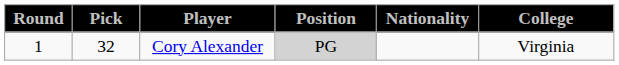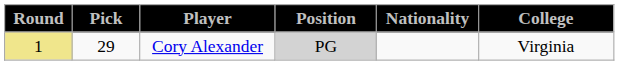 <table class="wikitable sortable sortable">
 <tr>
 <th style="background:#000000; color:#c0c0c0" width="10%">Round</th>
 <th style="background:#000000; color:#c0c0c0" width="10%">Pick</th>
 <th style="background:#000000; color:#c0c0c0" width="20%">Player</th>
 <th style="background:#000000; color:#c0c0c0" width="15%">Position</th>
 <th style="background:#000000; color:#c0c0c0" width="15%">Nationality</th>
 <th style="background:#000000; color:#c0c0c0" width="20%">College</th>
 </tr>
 <tr style="text-align: center">
-<td>1</td>
-<td>32</td>
+<td style="background: khaki;">1</td>
+<td>29</td>
 <td><a href='#'>Cory Alexander</a></td>
 <td style="background: lightgrey;">PG</td>
 <td></td>
 <td>Virginia</td>
 </tr>
 </table>
